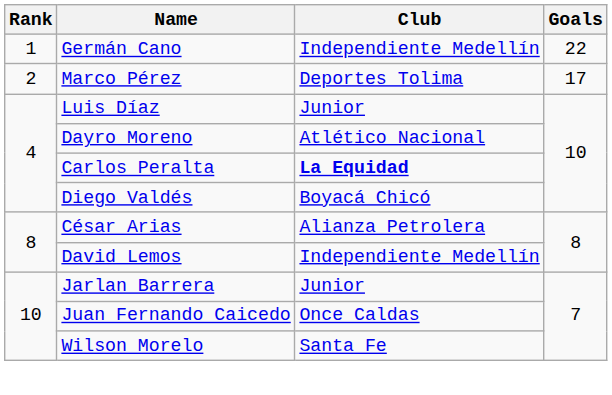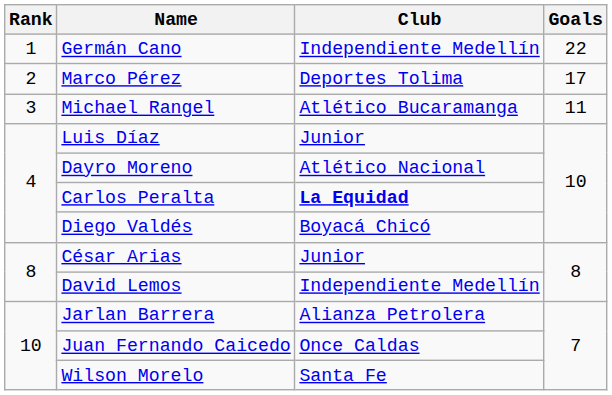 <table class="wikitable" border="1">
 <tr>
 <th>Rank</th>
 <th>Name</th>
 <th>Club</th>
 <th>Goals</th>
 </tr>
 <tr>
 <td align=center>1</td>
 <td> <a href='#'>Germán Cano</a></td>
 <td><a href='#'>Independiente Medellín</a></td>
 <td align=center>22</td>
 </tr>
 <tr>
 <td align=center>2</td>
 <td> <a href='#'>Marco Pérez</a></td>
 <td><a href='#'>Deportes Tolima</a></td>
 <td align=center>17</td>
+</tr>
+<tr>
+<td align=center>3</td>
+<td> <a href='#'>Michael Rangel</a></td>
+<td><a href='#'>Atlético Bucaramanga</a></td>
+<td align=center>11</td>
 </tr>
 <tr>
 <td rowspan=4 align=center>4</td>
 <td> <a href='#'>Luis Díaz</a></td>
 <td><a href='#'>Junior</a></td>
 <td rowspan=4 align=center>10</td>
 </tr>
 <tr>
 <td> <a href='#'>Dayro Moreno</a></td>
 <td><a href='#'>Atlético Nacional</a></td>
 </tr>
 <tr>
 <td> <a href='#'>Carlos Peralta</a></td>
 <td><strong><a href='#'>La Equidad</a></strong></td>
 </tr>
 <tr>
 <td> <a href='#'>Diego Valdés</a></td>
 <td><a href='#'>Boyacá Chicó</a></td>
 </tr>
 <tr>
 <td rowspan=2 align=center>8</td>
 <td> <a href='#'>César Arias</a></td>
-<td><a href='#'>Alianza Petrolera</a></td>
+<td><a href='#'>Junior</a></td>
 <td rowspan=2 align=center>8</td>
 </tr>
 <tr>
 <td> <a href='#'>David Lemos</a></td>
 <td><a href='#'>Independiente Medellín</a></td>
 </tr>
 <tr>
 <td rowspan=3 align=center>10</td>
 <td> <a href='#'>Jarlan Barrera</a></td>
-<td><a href='#'>Junior</a></td>
+<td><a href='#'>Alianza Petrolera</a></td>
 <td rowspan=3 align=center>7</td>
 </tr>
 <tr>
 <td> <a href='#'>Juan Fernando Caicedo</a></td>
 <td><a href='#'>Once Caldas</a></td>
 </tr>
 <tr>
 <td> <a href='#'>Wilson Morelo</a></td>
 <td><a href='#'>Santa Fe</a></td>
 </tr>
 </table>
